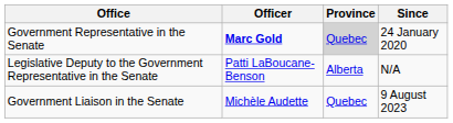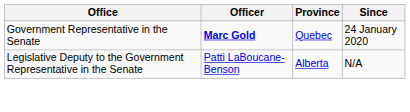 <table class="wikitable">
 <tr>
 <th>Office</th>
 <th>Officer</th>
 <th>Province</th>
 <th>Since</th>
 </tr>
 <tr>
 <td>Government Representative in the Senate</td>
 <td><strong><a href='#'>Marc Gold</a></strong></td>
-<td style="background: lightgrey;"><a href='#'>Quebec</a></td>
+<td><a href='#'>Quebec</a></td>
 <td>24 January 2020</td>
 </tr>
 <tr>
 <td>Legislative Deputy to the Government Representative in the Senate</td>
 <td><a href='#'>Patti LaBoucane-Benson</a></td>
 <td><a href='#'>Alberta</a></td>
 <td>N/A</td>
 </tr>
-<tr>
-<td>Government Liaison in the Senate</td>
-<td><a href='#'>Michèle Audette</a></td>
-<td><a href='#'>Quebec</a></td>
-<td>9 August 2023</td>
-</tr>
 </table>
